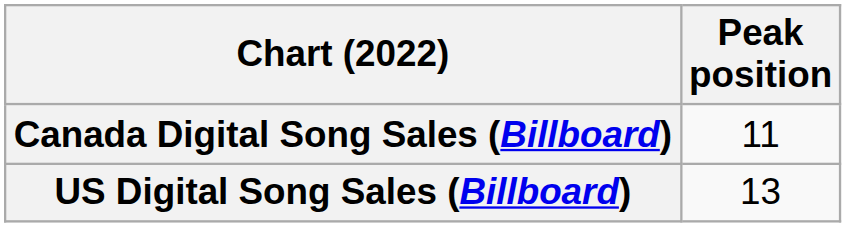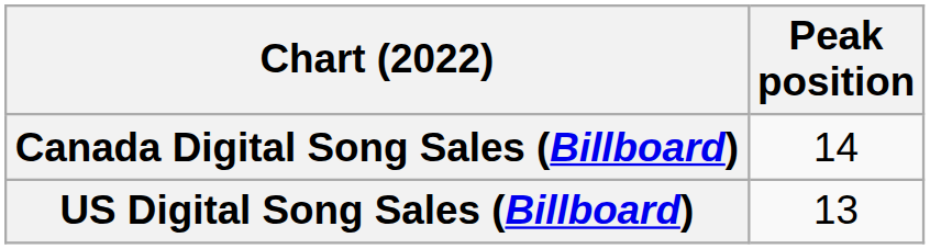 <table class="wikitable sortable plainrowheaders" style="text-align:center">
 <tr>
 <th>Chart (2022)</th>
 <th>Peak<br>position</th>
 </tr>
 <tr>
 <th scope="row">Canada Digital Song Sales (<em><a href='#'>Billboard</a></em>)</th>
-<td>11</td>
+<td>14</td>
 </tr>
 <tr>
 <th scope="row">US Digital Song Sales (<em><a href='#'>Billboard</a></em>)</th>
 <td>13</td>
 </tr>
 </table>
